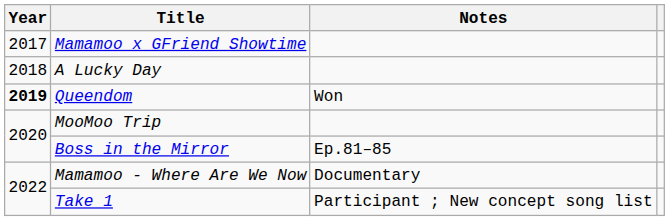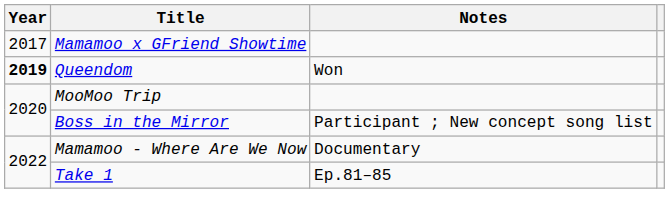 <table class="wikitable">
 <tr>
 <th scope="col">Year</th>
 <th scope="col">Title</th>
 <th scope="col">Notes</th>
 <th scope="col" class="unsortable"></th>
 </tr>
 <tr>
 <td>2017</td>
 <td><em><a href='#'>Mamamoo x GFriend Showtime</a></em></td>
-<td></td>
-<td style="text-align:center"></td>
-</tr>
-<tr>
-<td>2018</td>
-<td><em>A Lucky Day</em></td>
 <td></td>
 <td style="text-align:center"></td>
 </tr>
 <tr>
 <td><strong>2019</strong></td>
 <td><em><a href='#'>Queendom</a></em></td>
 <td>Won</td>
 <td style="text-align:center"></td>
 </tr>
 <tr>
 <td rowspan="2">2020</td>
 <td><em>MooMoo Trip</em></td>
 <td></td>
 <td style="text-align:center"></td>
 </tr>
 <tr>
 <td><em><a href='#'>Boss in the Mirror</a></em></td>
-<td>Ep.81–85</td>
+<td>Participant ; New concept song list</td>
 </tr>
 <tr>
 <td rowspan="2">2022</td>
 <td><em>Mamamoo - Where Are We Now</em></td>
 <td>Documentary</td>
 <td style="text-align:center"></td>
 </tr>
 <tr>
 <td><em><a href='#'>Take 1</a></em></td>
-<td>Participant ; New concept song list</td>
+<td>Ep.81–85</td>
 <td style="text-align:center"></td>
 </tr>
 </table>
